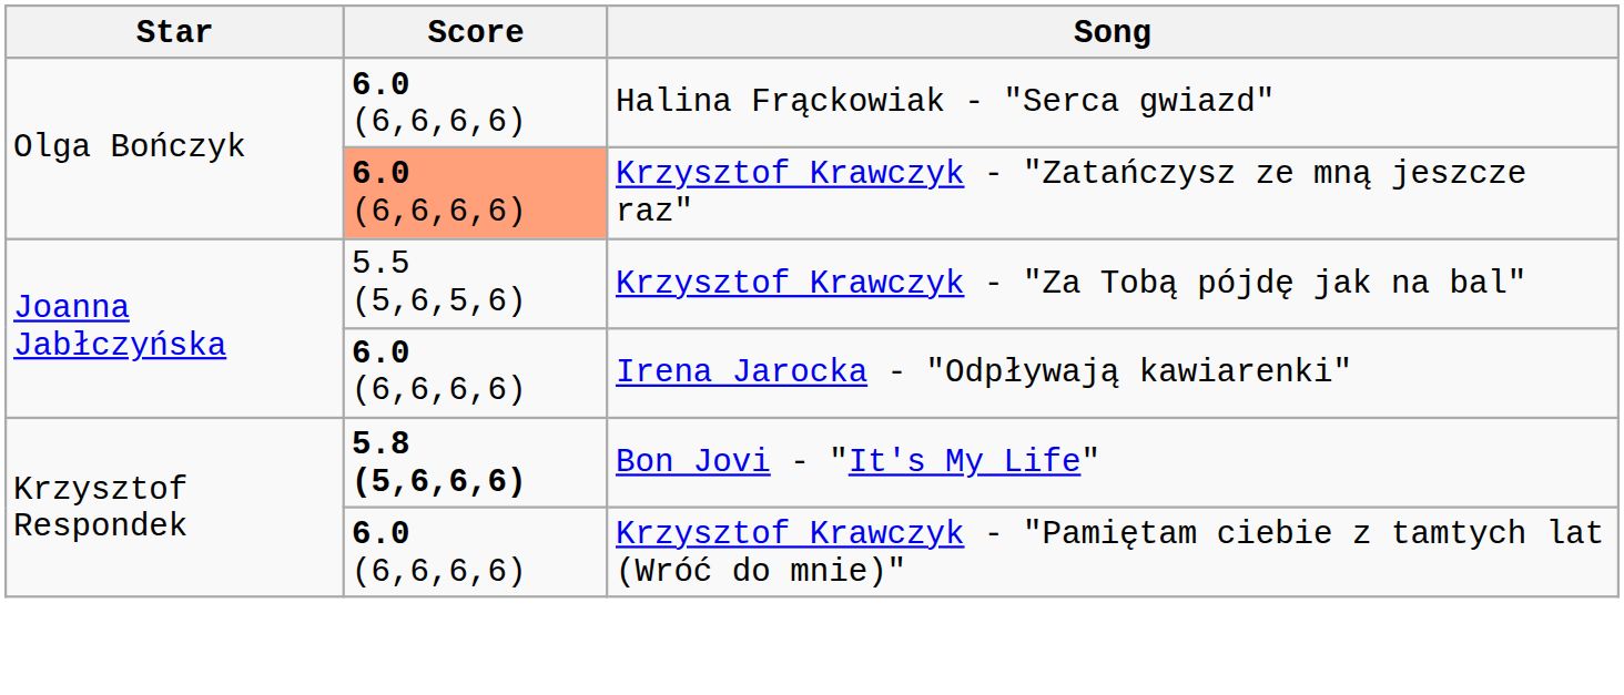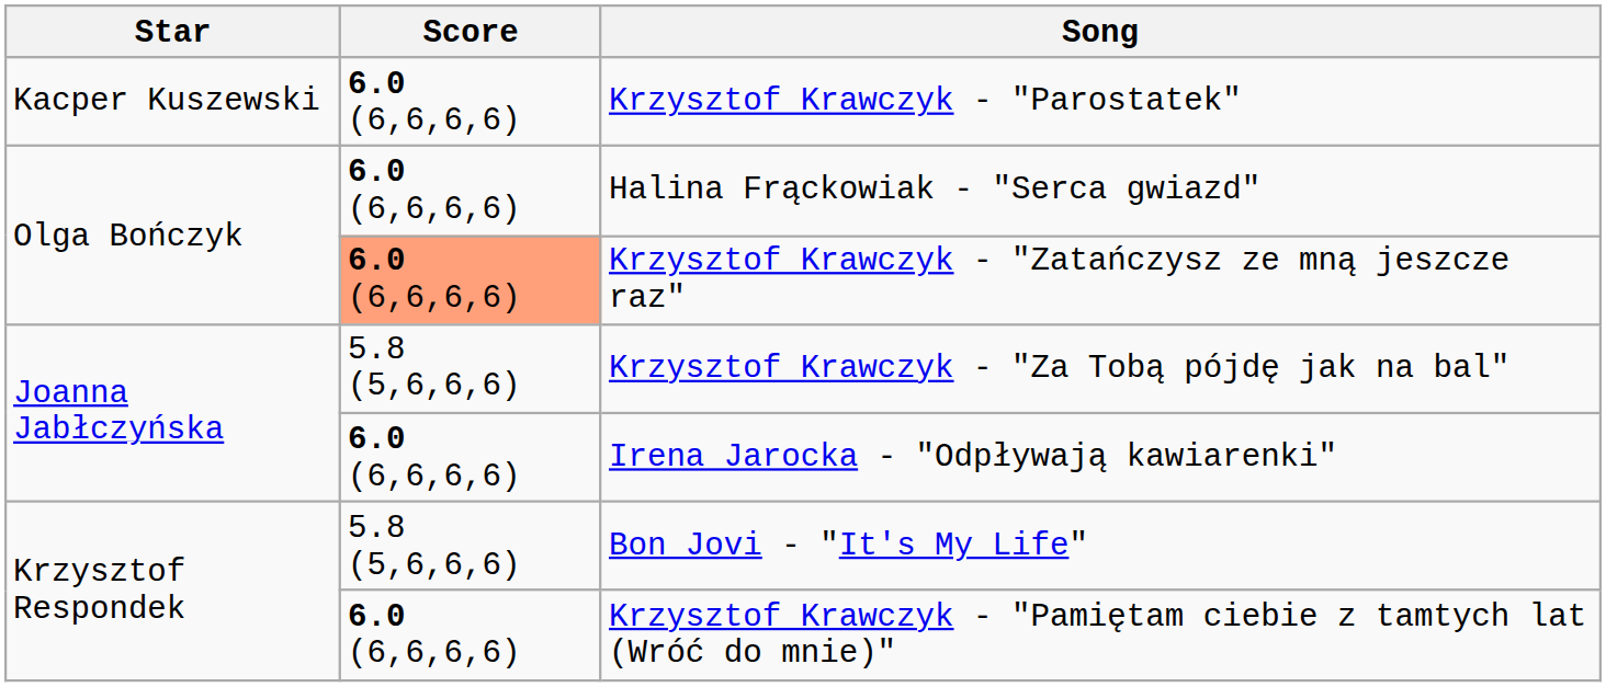 <table class="wikitable">
 <tr>
 <th style="width:130px;">Star</th>
 <th style="width:100px;">Score</th>
 <th style="width:400px;">Song</th>
+</tr>
+<tr>
+<td>Kacper Kuszewski</td>
+<td><strong>6.0</strong> (6,6,6,6)</td>
+<td><a href='#'>Krzysztof Krawczyk</a> - "Parostatek"</td>
 </tr>
 <tr>
 <td rowspan="2">Olga Bończyk</td>
 <td><strong>6.0</strong> (6,6,6,6)</td>
 <td>Halina Frąckowiak - "Serca gwiazd"</td>
 </tr>
 <tr>
 <td style="background: lightsalmon;"><strong>6.0</strong> (6,6,6,6)</td>
 <td><a href='#'>Krzysztof Krawczyk</a> - "Zatańczysz ze mną jeszcze raz"</td>
 </tr>
 <tr>
 <td rowspan="2"><a href='#'>Joanna Jabłczyńska</a></td>
-<td>5.5 (5,6,5,6)</td>
+<td>5.8 (5,6,6,6)</td>
 <td><a href='#'>Krzysztof Krawczyk</a> - "Za Tobą pójdę jak na bal"</td>
 </tr>
 <tr>
 <td><strong>6.0</strong> (6,6,6,6)</td>
 <td><a href='#'>Irena Jarocka</a> - "Odpływają kawiarenki"</td>
 </tr>
 <tr>
 <td rowspan="2">Krzysztof Respondek</td>
-<td><strong>5.8 (5,6,6,6)</strong></td>
+<td>5.8 (5,6,6,6)</td>
 <td><a href='#'>Bon Jovi</a> - "<a href='#'>It's My Life</a>"</td>
 </tr>
 <tr>
 <td><strong>6.0</strong> (6,6,6,6)</td>
 <td><a href='#'>Krzysztof Krawczyk</a> - "Pamiętam ciebie z tamtych lat (Wróć do mnie)"</td>
 </tr>
 </table>
